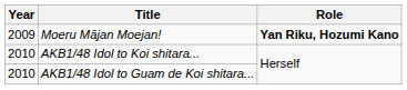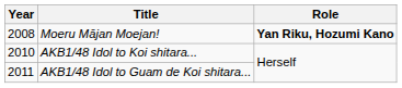 <table class="wikitable">
 <tr>
 <th>Year</th>
 <th>Title</th>
 <th>Role</th>
 </tr>
 <tr>
-<td>2009</td>
+<td>2008</td>
 <td><em>Moeru Mājan Moejan!</em></td>
 <td><strong>Yan Riku, Hozumi Kano</strong></td>
 </tr>
 <tr>
 <td>2010</td>
 <td><em>AKB1/48 Idol to Koi shitara...</em></td>
 <td rowspan="2">Herself</td>
 </tr>
 <tr>
-<td>2010</td>
+<td>2011</td>
 <td><em>AKB1/48 Idol to Guam de Koi shitara...</em></td>
 </tr>
 </table>
